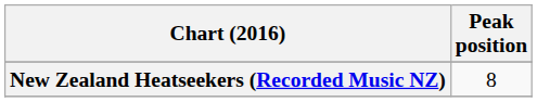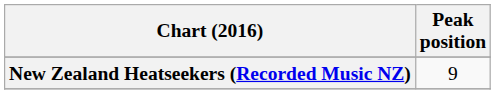 <table class="wikitable sortable plainrowheaders" style="text-align:center">
 <tr>
 <th scope="col">Chart (2016)</th>
 <th scope="col">Peak<br> position</th>
 </tr>
 <tr>
 </tr>
 <tr>
 <th scope="row">New Zealand Heatseekers (<a href='#'>Recorded Music NZ</a>)</th>
-<td>8</td>
+<td>9</td>
 </tr>
 <tr>
 </tr>
 <tr>
 </tr>
 <tr>
 </tr>
 <tr>
 </tr>
 </table>
